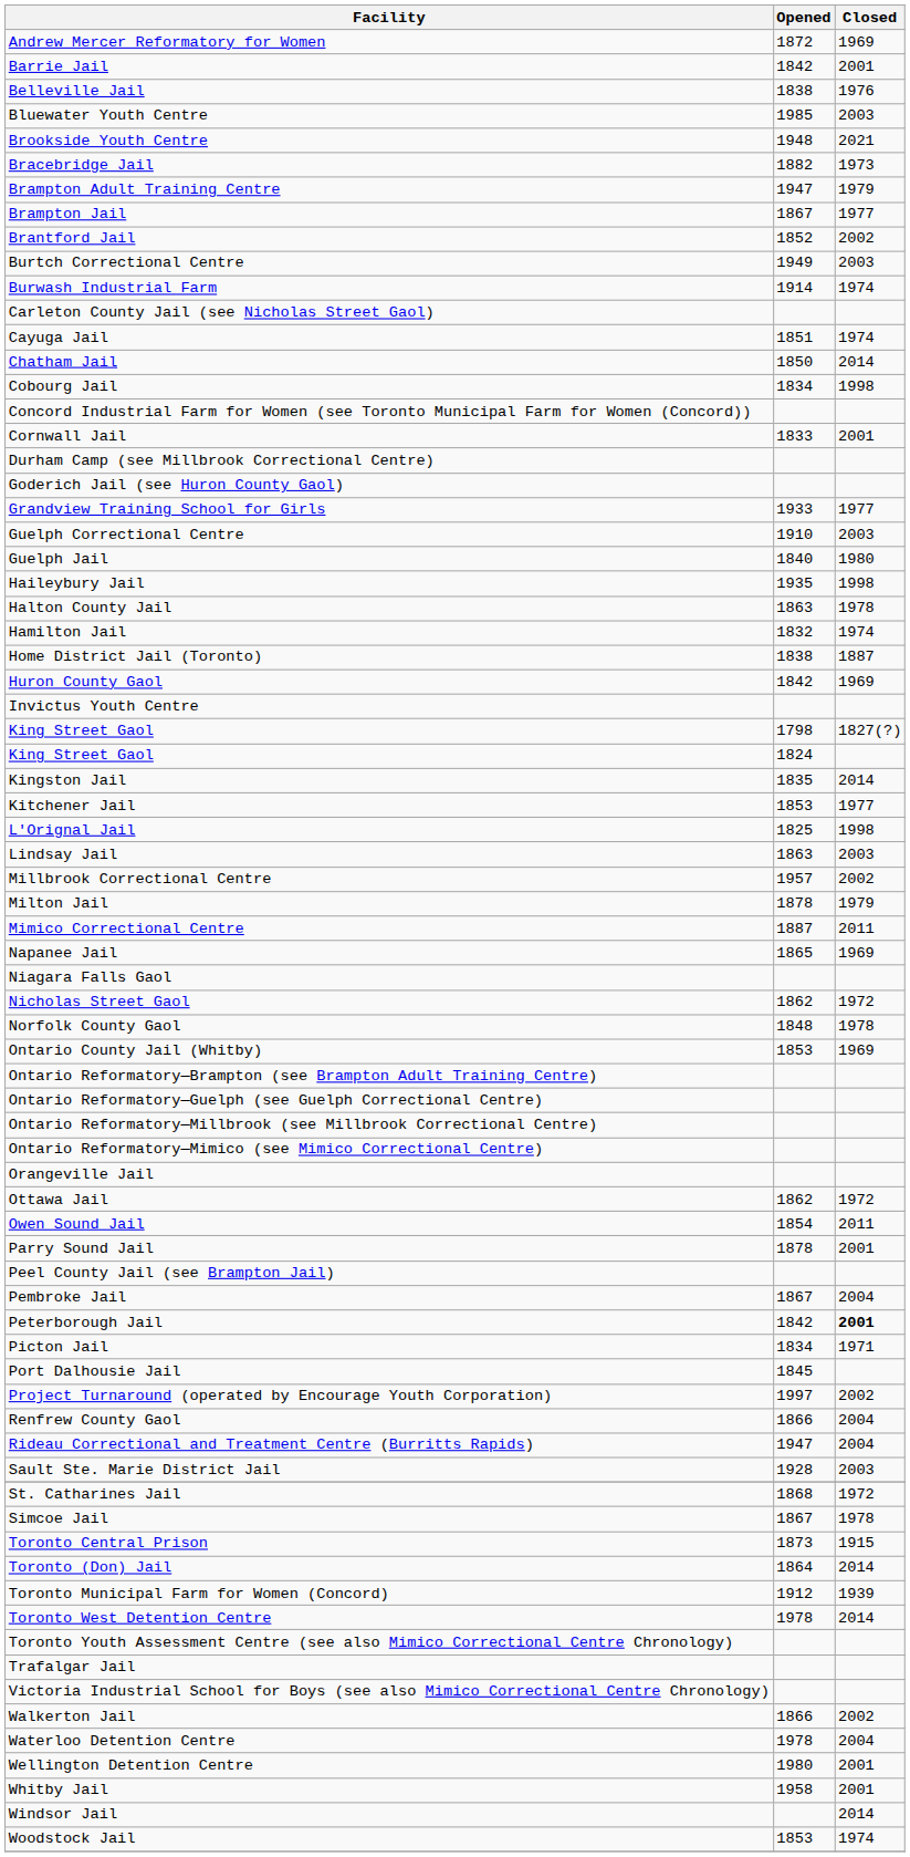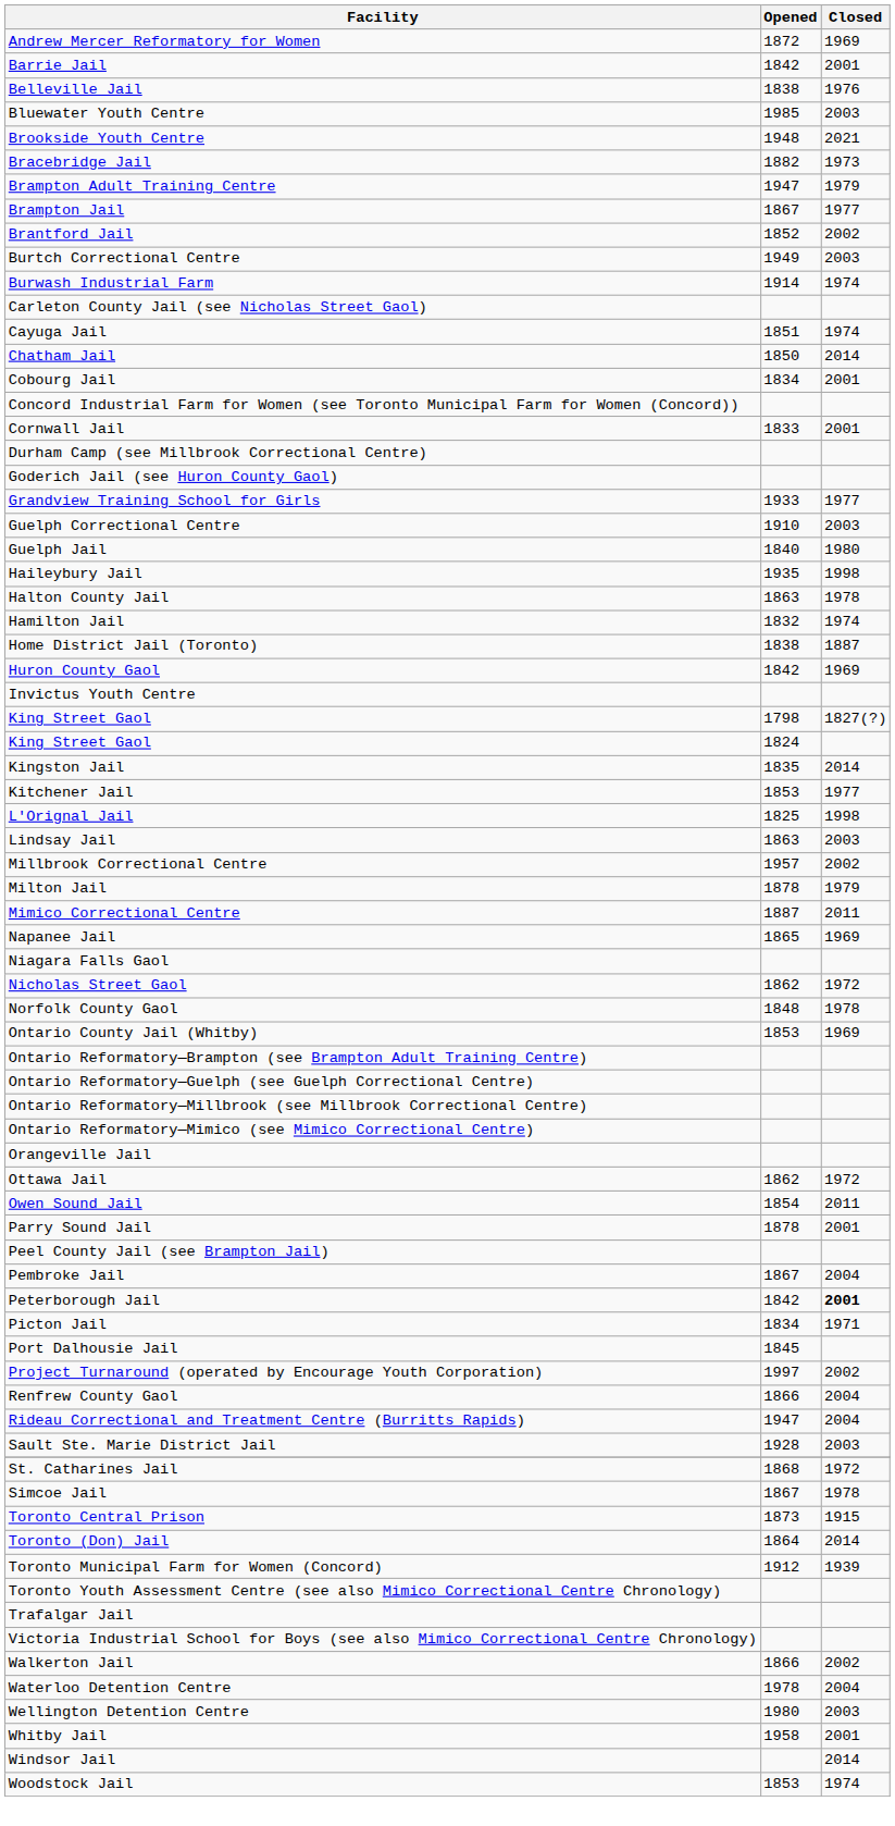 <table class="wikitable sortable">
 <tr>
 <th>Facility</th>
 <th>Opened</th>
 <th>Closed</th>
 </tr>
 <tr>
 <td><a href='#'>Andrew Mercer Reformatory for Women</a></td>
 <td>1872</td>
 <td>1969</td>
 </tr>
 <tr>
 <td><a href='#'>Barrie Jail</a></td>
 <td>1842</td>
 <td>2001</td>
 </tr>
 <tr>
 <td><a href='#'>Belleville Jail</a></td>
 <td>1838</td>
 <td>1976</td>
 </tr>
 <tr>
 <td>Bluewater Youth Centre</td>
 <td>1985</td>
 <td>2003</td>
 </tr>
 <tr>
 <td><a href='#'>Brookside Youth Centre</a></td>
 <td>1948</td>
 <td>2021</td>
 </tr>
 <tr>
 <td><a href='#'>Bracebridge Jail</a></td>
 <td>1882</td>
 <td>1973</td>
 </tr>
 <tr>
 <td><a href='#'>Brampton Adult Training Centre</a></td>
 <td>1947</td>
 <td>1979</td>
 </tr>
 <tr>
 <td><a href='#'>Brampton Jail</a></td>
 <td>1867</td>
 <td>1977</td>
 </tr>
 <tr>
 <td><a href='#'>Brantford Jail</a></td>
 <td>1852</td>
 <td>2002</td>
 </tr>
 <tr>
 <td>Burtch Correctional Centre</td>
 <td>1949</td>
 <td>2003</td>
 </tr>
 <tr>
 <td><a href='#'>Burwash Industrial Farm</a></td>
 <td>1914</td>
 <td>1974</td>
 </tr>
 <tr>
 <td>Carleton County Jail (see <a href='#'>Nicholas Street Gaol</a>)</td>
 <td></td>
 <td></td>
 </tr>
 <tr>
 <td>Cayuga Jail</td>
 <td>1851</td>
 <td>1974</td>
 </tr>
 <tr>
 <td><a href='#'>Chatham Jail</a></td>
 <td>1850</td>
 <td>2014</td>
 </tr>
 <tr>
 <td>Cobourg Jail</td>
 <td>1834</td>
-<td>1998</td>
+<td>2001</td>
 </tr>
 <tr>
 <td>Concord Industrial Farm for Women (see Toronto Municipal Farm for Women (Concord))</td>
 <td></td>
 <td></td>
 </tr>
 <tr>
 <td>Cornwall Jail</td>
 <td>1833</td>
 <td>2001</td>
 </tr>
 <tr>
 <td>Durham Camp (see Millbrook Correctional Centre)</td>
 <td></td>
 <td></td>
 </tr>
 <tr>
 <td>Goderich Jail (see <a href='#'>Huron County Gaol</a>)</td>
 <td></td>
 <td></td>
 </tr>
 <tr>
 <td><a href='#'>Grandview Training School for Girls</a></td>
 <td>1933</td>
 <td>1977</td>
 </tr>
 <tr>
 <td>Guelph Correctional Centre</td>
 <td>1910</td>
 <td>2003</td>
 </tr>
 <tr>
 <td>Guelph Jail</td>
 <td>1840</td>
 <td>1980</td>
 </tr>
 <tr>
 <td>Haileybury Jail</td>
 <td>1935</td>
 <td>1998</td>
 </tr>
 <tr>
 <td>Halton County Jail</td>
 <td>1863</td>
 <td>1978</td>
 </tr>
 <tr>
 <td>Hamilton Jail</td>
 <td>1832</td>
 <td>1974</td>
 </tr>
 <tr>
 <td>Home District Jail (Toronto)</td>
 <td>1838</td>
 <td>1887</td>
 </tr>
 <tr>
 <td><a href='#'>Huron County Gaol</a></td>
 <td>1842</td>
 <td>1969</td>
 </tr>
 <tr>
 <td>Invictus Youth Centre</td>
 <td></td>
 <td></td>
 </tr>
 <tr>
 <td><a href='#'>King Street Gaol</a></td>
 <td>1798</td>
 <td>1827(?)</td>
 </tr>
 <tr>
 <td><a href='#'>King Street Gaol</a></td>
 <td>1824</td>
 <td></td>
 </tr>
 <tr>
 <td>Kingston Jail</td>
 <td>1835</td>
 <td>2014</td>
 </tr>
 <tr>
 <td>Kitchener Jail</td>
 <td>1853</td>
 <td>1977</td>
 </tr>
 <tr>
 <td><a href='#'>L'Orignal Jail</a></td>
 <td>1825</td>
 <td>1998</td>
 </tr>
 <tr>
 <td>Lindsay Jail</td>
 <td>1863</td>
 <td>2003</td>
 </tr>
 <tr>
 <td>Millbrook Correctional Centre</td>
 <td>1957</td>
 <td>2002</td>
 </tr>
 <tr>
 <td>Milton Jail</td>
 <td>1878</td>
 <td>1979</td>
 </tr>
 <tr>
 <td><a href='#'>Mimico Correctional Centre</a></td>
 <td>1887</td>
 <td>2011</td>
 </tr>
 <tr>
 <td>Napanee Jail</td>
 <td>1865</td>
 <td>1969</td>
 </tr>
 <tr>
 <td>Niagara Falls Gaol</td>
 <td></td>
 <td></td>
 </tr>
 <tr>
 <td><a href='#'>Nicholas Street Gaol</a></td>
 <td>1862</td>
 <td>1972</td>
 </tr>
 <tr>
 <td>Norfolk County Gaol</td>
 <td>1848</td>
 <td>1978</td>
 </tr>
 <tr>
 <td>Ontario County Jail (Whitby)</td>
 <td>1853</td>
 <td>1969</td>
 </tr>
 <tr>
 <td>Ontario Reformatory—Brampton (see <a href='#'>Brampton Adult Training Centre</a>)</td>
 <td></td>
 <td></td>
 </tr>
 <tr>
 <td>Ontario Reformatory—Guelph (see Guelph Correctional Centre)</td>
 <td></td>
 <td></td>
 </tr>
 <tr>
 <td>Ontario Reformatory—Millbrook (see Millbrook Correctional Centre)</td>
 <td></td>
 <td></td>
 </tr>
 <tr>
 <td>Ontario Reformatory—Mimico (see <a href='#'>Mimico Correctional Centre</a>)</td>
 <td></td>
 <td></td>
 </tr>
 <tr>
 <td>Orangeville Jail</td>
 <td></td>
 <td></td>
 </tr>
 <tr>
 <td>Ottawa Jail</td>
 <td>1862</td>
 <td>1972</td>
 </tr>
 <tr>
 <td><a href='#'>Owen Sound Jail</a></td>
 <td>1854</td>
 <td>2011</td>
 </tr>
 <tr>
 <td>Parry Sound Jail</td>
 <td>1878</td>
 <td>2001</td>
 </tr>
 <tr>
 <td>Peel County Jail (see <a href='#'>Brampton Jail</a>)</td>
 <td></td>
 <td></td>
 </tr>
 <tr>
 <td>Pembroke Jail</td>
 <td>1867</td>
 <td>2004</td>
 </tr>
 <tr>
 <td>Peterborough Jail</td>
 <td>1842</td>
 <td><strong>2001</strong></td>
 </tr>
 <tr>
 <td>Picton Jail</td>
 <td>1834</td>
 <td>1971</td>
 </tr>
 <tr>
 <td>Port Dalhousie Jail</td>
 <td>1845</td>
 <td></td>
 </tr>
 <tr>
 <td><a href='#'>Project Turnaround</a> (operated by Encourage Youth Corporation)</td>
 <td>1997</td>
 <td>2002</td>
 </tr>
 <tr>
 <td>Renfrew County Gaol</td>
 <td>1866</td>
 <td>2004</td>
 </tr>
 <tr>
 <td><a href='#'>Rideau Correctional and Treatment Centre</a> (<a href='#'>Burritts Rapids</a>)</td>
 <td>1947</td>
 <td>2004</td>
 </tr>
 <tr>
 <td>Sault Ste. Marie District Jail</td>
 <td>1928</td>
 <td>2003</td>
 </tr>
 <tr>
 </tr>
 <tr>
 <td>St. Catharines Jail</td>
 <td>1868</td>
 <td>1972</td>
 </tr>
 <tr>
 <td>Simcoe Jail</td>
 <td>1867</td>
 <td>1978</td>
 </tr>
 <tr>
 <td><a href='#'>Toronto Central Prison</a></td>
 <td>1873</td>
 <td>1915</td>
 </tr>
 <tr>
 <td><a href='#'>Toronto (Don) Jail</a></td>
 <td>1864</td>
 <td>2014</td>
 </tr>
 <tr>
 <td>Toronto Municipal Farm for Women (Concord)</td>
 <td>1912</td>
 <td>1939</td>
 </tr>
 <tr>
-<td><a href='#'>Toronto West Detention Centre</a></td>
-<td>1978</td>
-<td>2014</td>
-</tr>
-<tr>
 <td>Toronto Youth Assessment Centre (see also <a href='#'>Mimico Correctional Centre</a> Chronology)</td>
 <td></td>
 <td></td>
 </tr>
 <tr>
 <td>Trafalgar Jail</td>
 <td></td>
 <td></td>
 </tr>
 <tr>
 <td>Victoria Industrial School for Boys (see also <a href='#'>Mimico Correctional Centre</a> Chronology)</td>
 <td></td>
 <td></td>
 </tr>
 <tr>
 <td>Walkerton Jail</td>
 <td>1866</td>
 <td>2002</td>
 </tr>
 <tr>
 <td>Waterloo Detention Centre</td>
 <td>1978</td>
 <td>2004</td>
 </tr>
 <tr>
 <td>Wellington Detention Centre</td>
 <td>1980</td>
-<td>2001</td>
+<td>2003</td>
 </tr>
 <tr>
 <td>Whitby Jail</td>
 <td>1958</td>
 <td>2001</td>
 </tr>
 <tr>
 <td>Windsor Jail</td>
 <td></td>
 <td>2014</td>
 </tr>
 <tr>
 <td>Woodstock Jail</td>
 <td>1853</td>
 <td>1974</td>
 </tr>
 <tr>
 </tr>
 </table>
